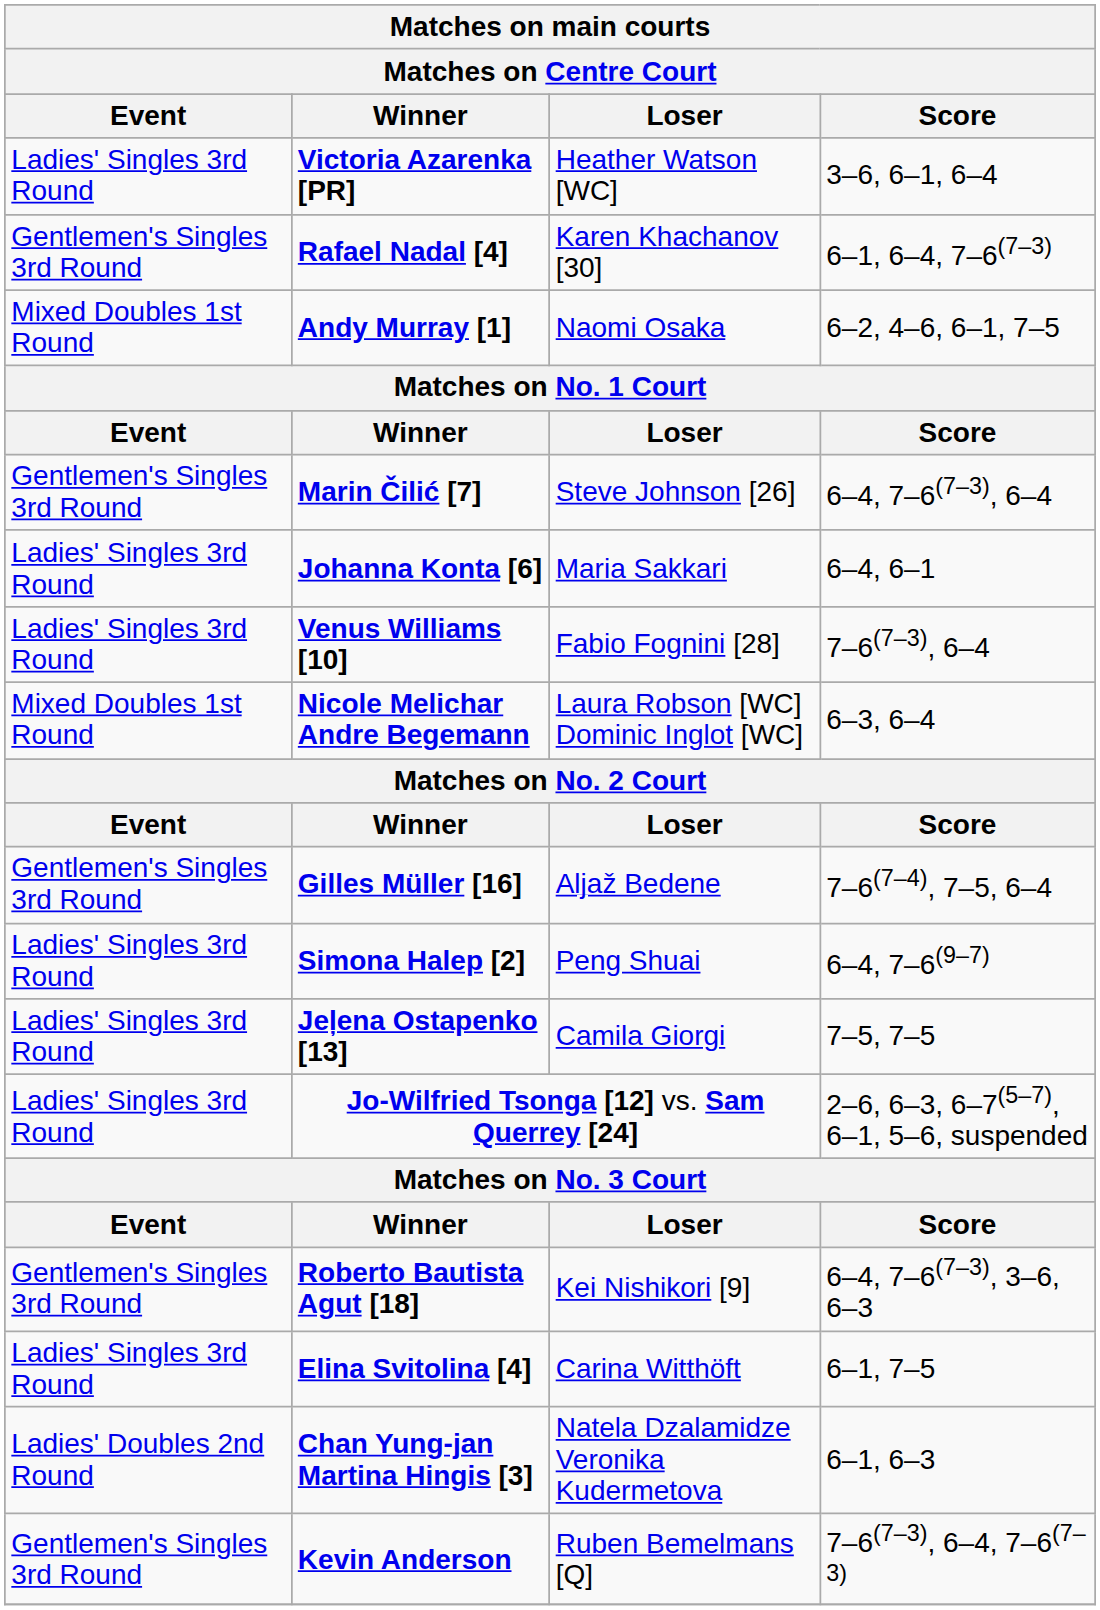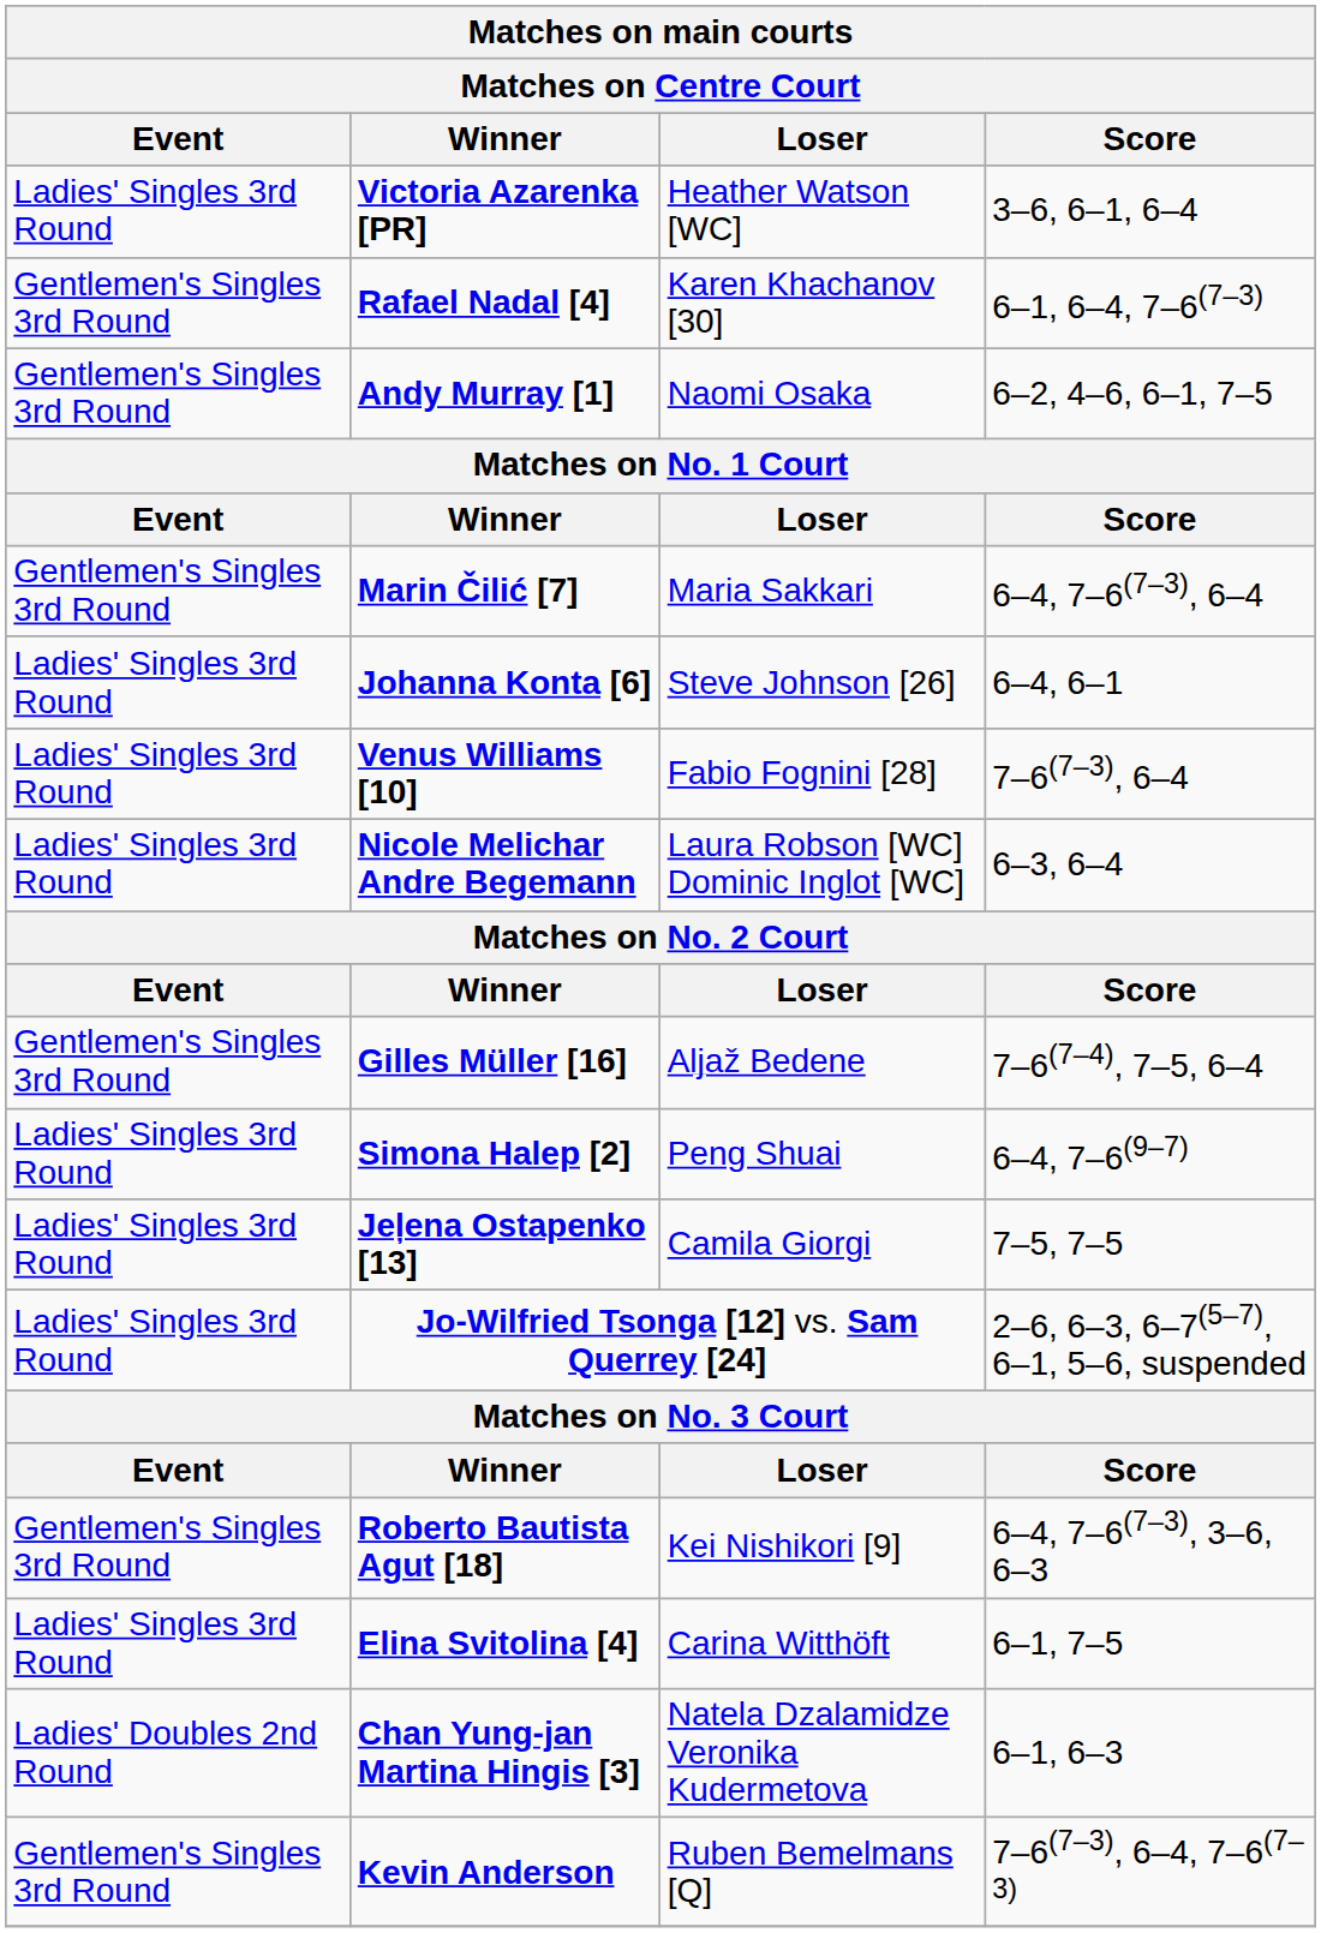 <table class="wikitable collapsible uncollapsed" style="margin:auto;">
 <tr>
 <th colspan="4" style="white-space:nowrap;">Matches on main courts</th>
 </tr>
 <tr>
 <th colspan="4">Matches on <a href='#'>Centre Court</a></th>
 </tr>
 <tr>
 <th width=250>Event</th>
 <th width=220>Winner</th>
 <th width=220>Loser</th>
 <th width=250>Score</th>
 </tr>
 <tr>
 <td><a href='#'>Ladies' Singles 3rd Round</a></td>
 <td> <strong><a href='#'>Victoria Azarenka</a> [PR]</strong></td>
 <td> <a href='#'>Heather Watson</a> [WC]</td>
 <td>3–6, 6–1, 6–4</td>
 </tr>
 <tr>
 <td><a href='#'>Gentlemen's Singles 3rd Round</a></td>
 <td> <strong><a href='#'>Rafael Nadal</a> [4]</strong></td>
 <td> <a href='#'>Karen Khachanov</a> [30]</td>
 <td>6–1, 6–4, 7–6<sup>(7–3)</sup></td>
 </tr>
 <tr>
-<td><a href='#'>Mixed Doubles 1st Round</a></td>
+<td><a href='#'>Gentlemen's Singles 3rd Round</a></td>
 <td> <strong><a href='#'>Andy Murray</a> [1]</strong></td>
 <td> <a href='#'>Naomi Osaka</a></td>
 <td>6–2, 4–6, 6–1, 7–5</td>
 </tr>
 <tr>
 <th colspan="4">Matches on <a href='#'>No. 1 Court</a></th>
 </tr>
 <tr>
 <th width=220>Event</th>
 <th width=220>Winner</th>
 <th width=220>Loser</th>
 <th width=250>Score</th>
 </tr>
 <tr>
 <td><a href='#'>Gentlemen's Singles 3rd Round</a></td>
 <td> <strong><a href='#'>Marin Čilić</a> [7]</strong></td>
-<td> <a href='#'>Steve Johnson</a> [26]</td>
+<td> <a href='#'>Maria Sakkari</a></td>
 <td>6–4, 7–6<sup>(7–3)</sup>, 6–4</td>
 </tr>
 <tr>
 <td><a href='#'>Ladies' Singles 3rd Round</a></td>
 <td> <strong><a href='#'>Johanna Konta</a> [6]</strong></td>
-<td> <a href='#'>Maria Sakkari</a></td>
+<td> <a href='#'>Steve Johnson</a> [26]</td>
 <td>6–4, 6–1</td>
 </tr>
 <tr>
 <td><a href='#'>Ladies' Singles 3rd Round</a></td>
 <td> <strong><a href='#'>Venus Williams</a> [10]</strong></td>
 <td> <a href='#'>Fabio Fognini</a> [28]</td>
 <td>7–6<sup>(7–3)</sup>, 6–4</td>
 </tr>
 <tr>
-<td><a href='#'>Mixed Doubles 1st Round</a></td>
+<td><a href='#'>Ladies' Singles 3rd Round</a></td>
 <td> <strong><a href='#'>Nicole Melichar</a><br></strong> <strong><a href='#'>Andre Begemann</a></strong></td>
 <td> <a href='#'>Laura Robson</a> [WC]<br> <a href='#'>Dominic Inglot</a> [WC]</td>
 <td>6–3, 6–4</td>
 </tr>
 <tr>
 <th colspan="4">Matches on <a href='#'>No. 2 Court</a></th>
 </tr>
 <tr>
 <th width=220>Event</th>
 <th width=220>Winner</th>
 <th width=220>Loser</th>
 <th width=250>Score</th>
 </tr>
 <tr>
 <td><a href='#'>Gentlemen's Singles 3rd Round</a></td>
 <td> <strong><a href='#'>Gilles Müller</a> [16]</strong></td>
 <td> <a href='#'>Aljaž Bedene</a></td>
 <td>7–6<sup>(7–4)</sup>, 7–5, 6–4</td>
 </tr>
 <tr>
 <td><a href='#'>Ladies' Singles 3rd Round</a></td>
 <td> <strong><a href='#'>Simona Halep</a> [2]</strong></td>
 <td> <a href='#'>Peng Shuai</a></td>
 <td>6–4, 7–6<sup>(9–7)</sup></td>
 </tr>
 <tr>
 <td><a href='#'>Ladies' Singles 3rd Round</a></td>
 <td> <strong><a href='#'>Jeļena Ostapenko</a> [13]</strong></td>
 <td> <a href='#'>Camila Giorgi</a></td>
 <td>7–5, 7–5</td>
 </tr>
 <tr>
 <td><a href='#'>Ladies' Singles 3rd Round</a></td>
 <td align="center" colspan="2"> <strong><a href='#'>Jo-Wilfried Tsonga</a> [12]</strong> vs.  <strong><a href='#'>Sam Querrey</a> [24]</strong></td>
 <td>2–6, 6–3, 6–7<sup>(5–7)</sup>, 6–1, 5–6, suspended</td>
 </tr>
 <tr>
 <th colspan="4">Matches on <a href='#'>No. 3 Court</a></th>
 </tr>
 <tr>
 <th width=220>Event</th>
 <th width=220>Winner</th>
 <th width=220>Loser</th>
 <th width=250>Score</th>
 </tr>
 <tr>
 <td><a href='#'>Gentlemen's Singles 3rd Round</a></td>
 <td> <strong><a href='#'>Roberto Bautista Agut</a> [18]</strong></td>
 <td> <a href='#'>Kei Nishikori</a> [9]</td>
 <td>6–4, 7–6<sup>(7–3)</sup>, 3–6, 6–3</td>
 </tr>
 <tr>
 <td><a href='#'>Ladies' Singles 3rd Round</a></td>
 <td> <strong><a href='#'>Elina Svitolina</a> [4]</strong></td>
 <td> <a href='#'>Carina Witthöft</a></td>
 <td>6–1, 7–5</td>
 </tr>
 <tr>
 <td><a href='#'>Ladies' Doubles 2nd Round</a></td>
 <td> <strong><a href='#'>Chan Yung-jan</a></strong><br> <strong><a href='#'>Martina Hingis</a> [3]</strong></td>
 <td> <a href='#'>Natela Dzalamidze</a><br> <a href='#'>Veronika Kudermetova</a></td>
 <td>6–1, 6–3</td>
 </tr>
 <tr>
 <td><a href='#'>Gentlemen's Singles 3rd Round</a></td>
 <td> <strong><a href='#'>Kevin Anderson</a></strong></td>
 <td> <a href='#'>Ruben Bemelmans</a> [Q]</td>
 <td>7–6<sup>(7–3)</sup>, 6–4, 7–6<sup>(7–3)</sup></td>
 </tr>
 <tr>
 </tr>
 </table>
